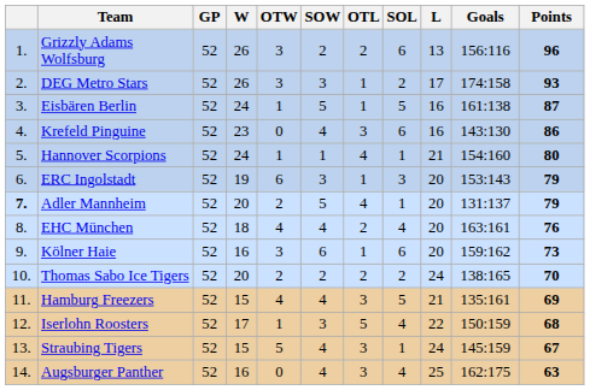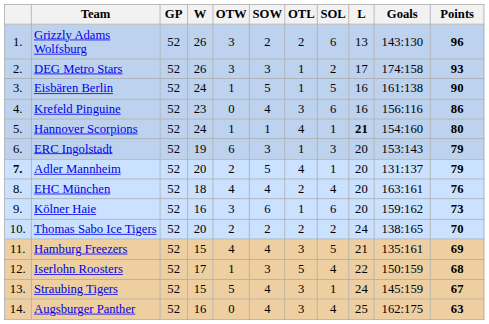 <table class="wikitable">
 <tr>
 <th width="30"></th>
 <th width="200">Team</th>
 <th width="30">GP</th>
 <th width="30">W</th>
 <th width="30">OTW</th>
 <th width="30">SOW</th>
 <th width="30">OTL</th>
 <th width="30">SOL</th>
 <th width="30">L</th>
 <th width="70">Goals</th>
 <th width="70">Points</th>
 </tr>
 <tr bgcolor="#BCD2EE" align="center">
 <td>1.</td>
 <td align="left"><a href='#'>Grizzly Adams Wolfsburg</a></td>
 <td>52</td>
 <td>26</td>
 <td>3</td>
 <td>2</td>
 <td>2</td>
 <td>6</td>
 <td>13</td>
-<td>156:116</td>
+<td>143:130</td>
 <td><strong>96</strong></td>
 </tr>
 <tr bgcolor="#BCD2EE" align="center">
 <td>2.</td>
 <td align="left"><a href='#'>DEG Metro Stars</a></td>
 <td>52</td>
 <td>26</td>
 <td>3</td>
 <td>3</td>
 <td>1</td>
 <td>2</td>
 <td>17</td>
 <td>174:158</td>
 <td><strong>93</strong></td>
 </tr>
 <tr bgcolor="#BCD2EE" align="center">
 <td>3.</td>
 <td align="left"><a href='#'>Eisbären Berlin</a></td>
 <td>52</td>
 <td>24</td>
 <td>1</td>
 <td>5</td>
 <td>1</td>
 <td>5</td>
 <td>16</td>
 <td>161:138</td>
-<td><strong>87</strong></td>
+<td><strong>90</strong></td>
 </tr>
 <tr bgcolor="#BCD2EE" align="center">
 <td>4.</td>
 <td align="left"><a href='#'>Krefeld Pinguine</a></td>
 <td>52</td>
 <td>23</td>
 <td>0</td>
 <td>4</td>
 <td>3</td>
 <td>6</td>
 <td>16</td>
-<td>143:130</td>
+<td>156:116</td>
 <td><strong>86</strong></td>
 </tr>
 <tr bgcolor="#BCD2EE" align="center">
 <td>5.</td>
 <td align="left"><a href='#'>Hannover Scorpions</a></td>
 <td>52</td>
 <td>24</td>
 <td>1</td>
 <td>1</td>
 <td>4</td>
 <td>1</td>
-<td>21</td>
+<td><strong>21</strong></td>
 <td>154:160</td>
 <td><strong>80</strong></td>
 </tr>
 <tr bgcolor="#BCD2EE" align="center">
 <td>6.</td>
 <td align="left"><a href='#'>ERC Ingolstadt</a></td>
 <td>52</td>
 <td>19</td>
 <td>6</td>
 <td>3</td>
 <td>1</td>
 <td>3</td>
 <td>20</td>
 <td>153:143</td>
 <td><strong>79</strong></td>
 </tr>
 <tr bgcolor="#CAE1FF" align="center">
 <td><strong>7.</strong></td>
 <td align="left"><a href='#'>Adler Mannheim</a></td>
 <td>52</td>
 <td>20</td>
 <td>2</td>
 <td>5</td>
 <td>4</td>
 <td>1</td>
 <td>20</td>
 <td>131:137</td>
 <td><strong>79</strong></td>
 </tr>
 <tr bgcolor="#CAE1FF" align="center">
 <td>8.</td>
 <td align="left"><a href='#'>EHC München</a></td>
 <td>52</td>
 <td>18</td>
 <td>4</td>
 <td>4</td>
 <td>2</td>
 <td>4</td>
 <td>20</td>
 <td>163:161</td>
 <td><strong>76</strong></td>
 </tr>
 <tr bgcolor="#CAE1FF" align="center">
 <td>9.</td>
 <td align="left"><a href='#'>Kölner Haie</a></td>
 <td>52</td>
 <td>16</td>
 <td>3</td>
 <td>6</td>
 <td>1</td>
 <td>6</td>
 <td>20</td>
 <td>159:162</td>
 <td><strong>73</strong></td>
 </tr>
 <tr bgcolor="#CAE1FF" align="center">
 <td>10.</td>
 <td align="left"><a href='#'>Thomas Sabo Ice Tigers</a></td>
 <td>52</td>
 <td>20</td>
 <td>2</td>
 <td>2</td>
 <td>2</td>
 <td>2</td>
 <td>24</td>
 <td>138:165</td>
 <td><strong>70</strong></td>
 </tr>
 <tr bgcolor="#EECFA1" align="center">
 <td>11.</td>
 <td align="left"><a href='#'>Hamburg Freezers</a></td>
 <td>52</td>
 <td>15</td>
 <td>4</td>
 <td>4</td>
 <td>3</td>
 <td>5</td>
 <td>21</td>
 <td>135:161</td>
 <td><strong>69</strong></td>
 </tr>
 <tr bgcolor="#EECFA1" align="center">
 <td>12.</td>
 <td align="left"><a href='#'>Iserlohn Roosters</a></td>
 <td>52</td>
 <td>17</td>
 <td>1</td>
 <td>3</td>
 <td>5</td>
 <td>4</td>
 <td>22</td>
 <td>150:159</td>
 <td><strong>68</strong></td>
 </tr>
 <tr bgcolor="#EECFA1" align="center">
 <td>13.</td>
 <td align="left"><a href='#'>Straubing Tigers</a></td>
 <td>52</td>
 <td>15</td>
 <td>5</td>
 <td>4</td>
 <td>3</td>
 <td>1</td>
 <td>24</td>
 <td>145:159</td>
 <td><strong>67</strong></td>
 </tr>
 <tr bgcolor="#EECFA1" align="center">
 <td>14.</td>
 <td align="left"><a href='#'>Augsburger Panther</a></td>
 <td>52</td>
 <td>16</td>
 <td>0</td>
 <td>4</td>
 <td>3</td>
 <td>4</td>
 <td>25</td>
 <td>162:175</td>
 <td><strong>63</strong></td>
 </tr>
 </table>
